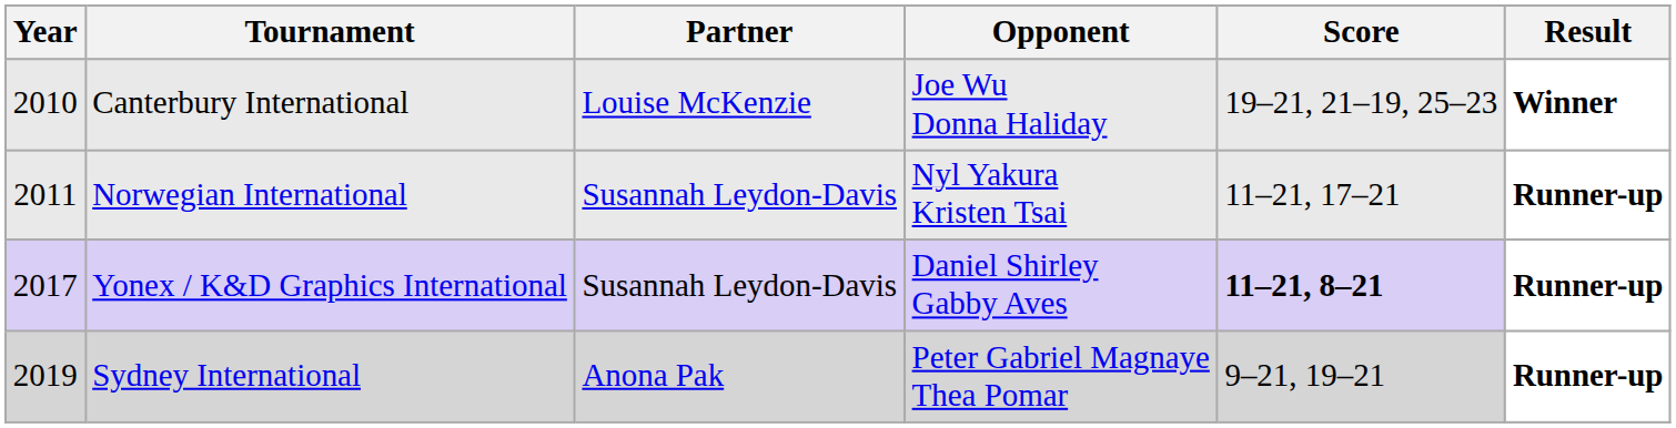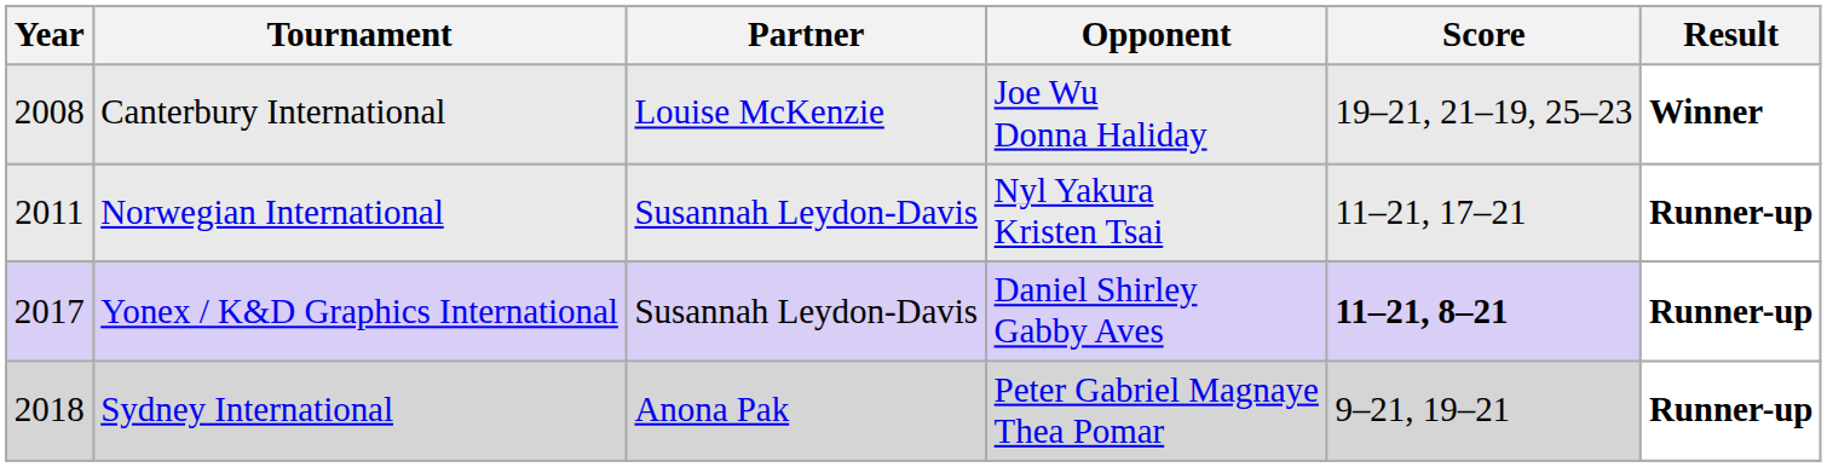 <table class="sortable wikitable" style="font-size: 90%;">
 <tr>
 <th>Year</th>
 <th>Tournament</th>
 <th>Partner</th>
 <th>Opponent</th>
 <th>Score</th>
 <th>Result</th>
 </tr>
 <tr style="background:#E9E9E9">
-<td align="center">2010</td>
+<td align="center">2008</td>
 <td align="left">Canterbury International</td>
 <td align="left"> <a href='#'>Louise McKenzie</a></td>
 <td align="left"> <a href='#'>Joe Wu</a><br> <a href='#'>Donna Haliday</a></td>
 <td align="left">19–21, 21–19, 25–23</td>
 <td style="text-align:left; background:white"> <strong>Winner</strong></td>
 </tr>
 <tr style="background:#E9E9E9">
 <td align="center">2011</td>
 <td align="left"><a href='#'>Norwegian International</a></td>
 <td align="left"> <a href='#'>Susannah Leydon-Davis</a></td>
 <td align="left"> <a href='#'>Nyl Yakura</a><br> <a href='#'>Kristen Tsai</a></td>
 <td align="left">11–21, 17–21</td>
 <td style="text-align:left; background:white"> <strong>Runner-up</strong></td>
 </tr>
 <tr style="background:#D8CEF6">
 <td align="center">2017</td>
 <td align="left"><a href='#'>Yonex / K&D Graphics International</a></td>
 <td align="left"> Susannah Leydon-Davis</td>
 <td align="left"> <a href='#'>Daniel Shirley</a><br> <a href='#'>Gabby Aves</a></td>
 <td align="left"><strong>11–21, 8–21</strong></td>
 <td style="text-align:left; background:white"> <strong>Runner-up</strong></td>
 </tr>
 <tr style="background:#D5D5D5">
-<td align="center">2019</td>
+<td align="center">2018</td>
 <td align="left"><a href='#'>Sydney International</a></td>
 <td align="left"> <a href='#'>Anona Pak</a></td>
 <td align="left"> <a href='#'>Peter Gabriel Magnaye</a><br> <a href='#'>Thea Pomar</a></td>
 <td align="left">9–21, 19–21</td>
 <td style="text-align:left; background:white"> <strong>Runner-up</strong></td>
 </tr>
 </table>
